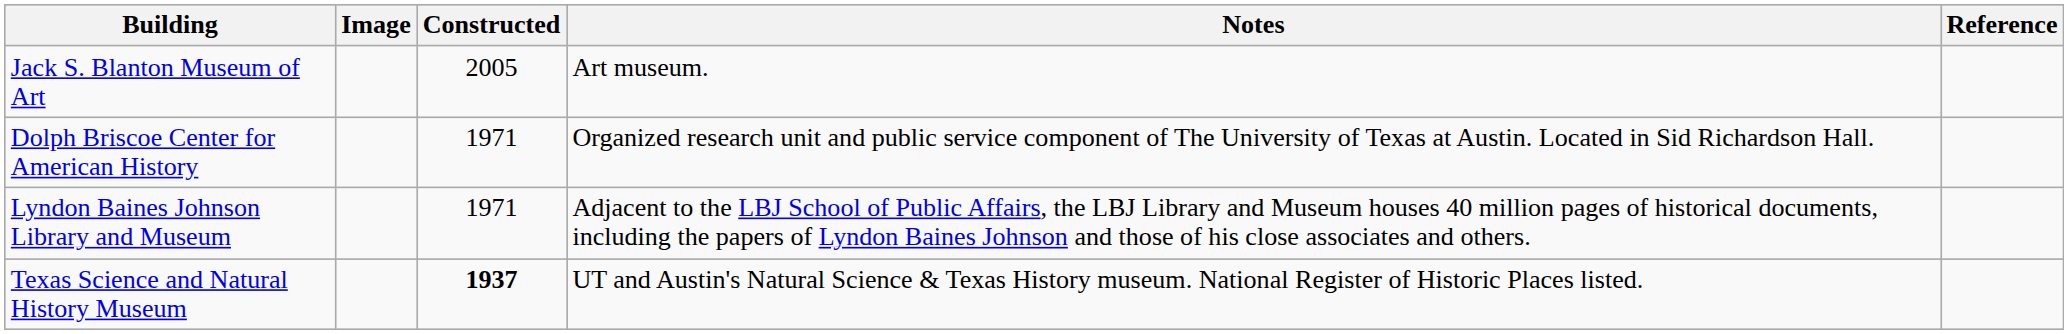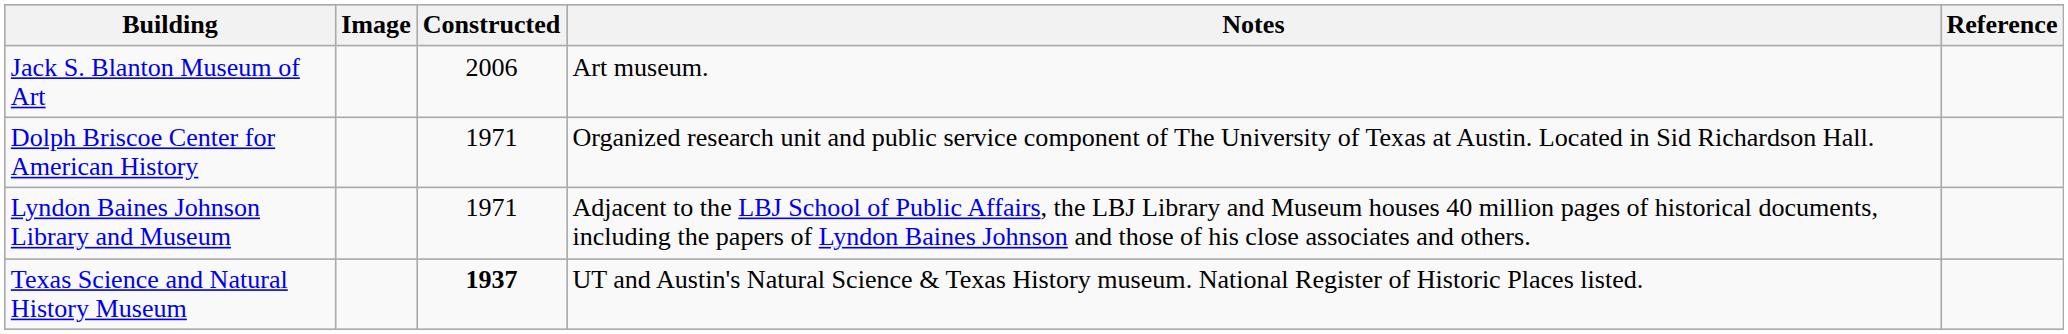 <table class="wikitable sortable" style="width:100%">
 <tr>
 <th width="*">Building</th>
 <th width="*" class="unsortable">Image</th>
 <th width="*">Constructed</th>
 <th width="*" class="unsortable">Notes</th>
 <th wdith="*" class="unsortable">Reference</th>
 </tr>
 <tr valign="top">
 <td><a href='#'>Jack S. Blanton Museum of Art</a></td>
 <td align="center"></td>
-<td align="center">2005</td>
+<td align="center">2006</td>
 <td>Art museum.</td>
 <td align="center"></td>
 </tr>
 <tr valign="top">
 <td><a href='#'>Dolph Briscoe Center for American History</a></td>
 <td align="center"></td>
 <td align="center">1971</td>
 <td>Organized research unit and public service component of The University of Texas at Austin. Located in Sid Richardson Hall.</td>
 <td align="center"></td>
 </tr>
 <tr valign="top">
 <td><a href='#'>Lyndon Baines Johnson Library and Museum</a></td>
 <td align="center"></td>
 <td align="center">1971</td>
 <td>Adjacent to the <a href='#'>LBJ School of Public Affairs</a>, the LBJ Library and Museum houses 40 million pages of historical documents, including the papers of <a href='#'>Lyndon Baines Johnson</a> and those of his close associates and others.</td>
 <td align="center"></td>
 </tr>
 <tr valign="top">
 <td><a href='#'>Texas Science and Natural History Museum</a></td>
 <td align="center"></td>
 <td align="center"><strong>1937</strong></td>
 <td>UT and Austin's Natural Science & Texas History museum. National Register of Historic Places listed.</td>
 <td align="center"></td>
 </tr>
 </table>
